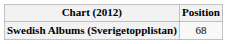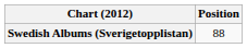 <table class="wikitable plainrowheaders" style="text-align:center">
 <tr>
 <th scope="col">Chart (2012)</th>
 <th scope="col">Position</th>
 </tr>
 <tr>
 <th scope="row">Swedish Albums (Sverigetopplistan)</th>
-<td>68</td>
+<td>88</td>
 </tr>
 </table>
